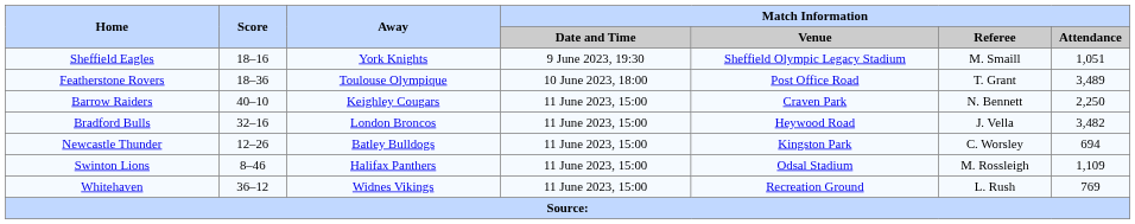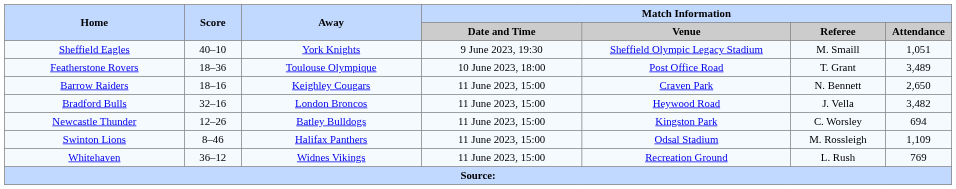 <table border=1 style="border-collapse:collapse; font-size:90%; text-align:center;" cellpadding=3 cellspacing=0 width=100%>
 <tr bgcolor=#C1D8FF>
 <th scope="col" rowspan=2 width=19%>Home</th>
 <th scope="col" rowspan=2 width=6%>Score</th>
 <th scope="col" rowspan=2 width=19%>Away</th>
 <th colspan=6>Match Information</th>
 </tr>
 <tr bgcolor=#CCCCCC>
 <th scope="col" width=17%>Date and Time</th>
 <th scope="col" width=22%>Venue</th>
 <th scope="col" width=10%>Referee</th>
 <th scope="col" width=7%>Attendance</th>
 </tr>
 <tr bgcolor=#F5FAFF>
 <td> <a href='#'>Sheffield Eagles</a></td>
-<td>18–16</td>
+<td>40–10</td>
 <td> <a href='#'>York Knights</a></td>
 <td>9 June 2023, 19:30</td>
 <td><a href='#'>Sheffield Olympic Legacy Stadium</a></td>
 <td>M. Smaill</td>
 <td>1,051</td>
 </tr>
 <tr bgcolor=#F5FAFF>
 <td> <a href='#'>Featherstone Rovers</a></td>
 <td>18–36</td>
 <td> <a href='#'>Toulouse Olympique</a></td>
 <td>10 June 2023, 18:00</td>
 <td><a href='#'>Post Office Road</a></td>
 <td>T. Grant</td>
 <td>3,489</td>
 </tr>
 <tr bgcolor=#F5FAFF>
 <td> <a href='#'>Barrow Raiders</a></td>
-<td>40–10</td>
+<td>18–16</td>
 <td> <a href='#'>Keighley Cougars</a></td>
 <td>11 June 2023, 15:00</td>
 <td><a href='#'>Craven Park</a></td>
 <td>N. Bennett</td>
-<td>2,250</td>
+<td>2,650</td>
 </tr>
 <tr bgcolor=#F5FAFF>
 <td> <a href='#'>Bradford Bulls</a></td>
 <td>32–16</td>
 <td> <a href='#'>London Broncos</a></td>
 <td>11 June 2023, 15:00</td>
 <td><a href='#'>Heywood Road</a></td>
 <td>J. Vella</td>
 <td>3,482</td>
 </tr>
 <tr bgcolor=#F5FAFF>
 <td> <a href='#'>Newcastle Thunder</a></td>
 <td>12–26</td>
 <td> <a href='#'>Batley Bulldogs</a></td>
 <td>11 June 2023, 15:00</td>
 <td><a href='#'>Kingston Park</a></td>
 <td>C. Worsley</td>
 <td>694</td>
 </tr>
 <tr bgcolor=#F5FAFF>
 <td> <a href='#'>Swinton Lions</a></td>
 <td>8–46</td>
 <td> <a href='#'>Halifax Panthers</a></td>
 <td>11 June 2023, 15:00</td>
 <td><a href='#'>Odsal Stadium</a></td>
 <td>M. Rossleigh</td>
 <td>1,109</td>
 </tr>
 <tr bgcolor=#F5FAFF>
 <td> <a href='#'>Whitehaven</a></td>
 <td>36–12</td>
 <td> <a href='#'>Widnes Vikings</a></td>
 <td>11 June 2023, 15:00</td>
 <td><a href='#'>Recreation Ground</a></td>
 <td>L. Rush</td>
 <td>769</td>
 </tr>
 <tr style="background:#c1d8ff;">
 <th colspan=7>Source:</th>
 </tr>
 </table>
